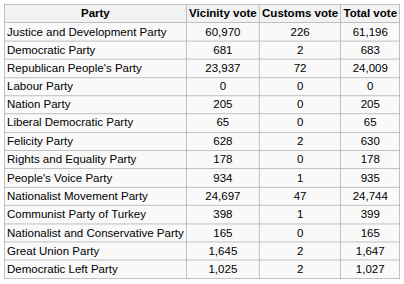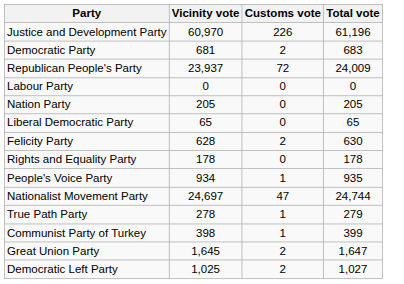 <table class="wikitable sortable">
 <tr>
 <th style="text-align:center;">Party</th>
 <th style="text-align:center;">Vicinity vote</th>
 <th style="text-align:center;">Customs vote</th>
 <th style="text-align:center;">Total vote</th>
 </tr>
 <tr>
 <td>Justice and Development Party</td>
 <td style="text-align:center;">60,970</td>
 <td style="text-align:center;">226</td>
 <td style="text-align:center;">61,196</td>
 </tr>
 <tr>
 <td>Democratic Party</td>
 <td style="text-align:center;">681</td>
 <td style="text-align:center;">2</td>
 <td style="text-align:center;">683</td>
 </tr>
 <tr>
 <td>Republican People's Party</td>
 <td style="text-align:center;">23,937</td>
 <td style="text-align:center;">72</td>
 <td style="text-align:center;">24,009</td>
 </tr>
 <tr>
 <td>Labour Party</td>
 <td style="text-align:center;">0</td>
 <td style="text-align:center;">0</td>
 <td style="text-align:center;">0</td>
 </tr>
 <tr>
 <td>Nation Party</td>
 <td style="text-align:center;">205</td>
 <td style="text-align:center;">0</td>
 <td style="text-align:center;">205</td>
 </tr>
 <tr>
 <td>Liberal Democratic Party</td>
 <td style="text-align:center;">65</td>
 <td style="text-align:center;">0</td>
 <td style="text-align:center;">65</td>
 </tr>
 <tr>
 <td>Felicity Party</td>
 <td style="text-align:center;">628</td>
 <td style="text-align:center;">2</td>
 <td style="text-align:center;">630</td>
 </tr>
 <tr>
 <td>Rights and Equality Party</td>
 <td style="text-align:center;">178</td>
 <td style="text-align:center;">0</td>
 <td style="text-align:center;">178</td>
 </tr>
 <tr>
 <td>People's Voice Party</td>
 <td style="text-align:center;">934</td>
 <td style="text-align:center;">1</td>
 <td style="text-align:center;">935</td>
 </tr>
 <tr>
 <td>Nationalist Movement Party</td>
 <td style="text-align:center;">24,697</td>
 <td style="text-align:center;">47</td>
 <td style="text-align:center;">24,744</td>
 </tr>
 <tr>
+<td>True Path Party</td>
+<td style="text-align:center;">278</td>
+<td style="text-align:center;">1</td>
+<td style="text-align:center;">279</td>
+</tr>
+<tr>
 <td>Communist Party of Turkey</td>
 <td style="text-align:center;">398</td>
 <td style="text-align:center;">1</td>
 <td style="text-align:center;">399</td>
-</tr>
-<tr>
-<td>Nationalist and Conservative Party</td>
-<td style="text-align:center;">165</td>
-<td style="text-align:center;">0</td>
-<td style="text-align:center;">165</td>
 </tr>
 <tr>
 <td>Great Union Party</td>
 <td style="text-align:center;">1,645</td>
 <td style="text-align:center;">2</td>
 <td style="text-align:center;">1,647</td>
 </tr>
 <tr>
 <td>Democratic Left Party</td>
 <td style="text-align:center;">1,025</td>
 <td style="text-align:center;">2</td>
 <td style="text-align:center;">1,027</td>
 </tr>
 </table>
